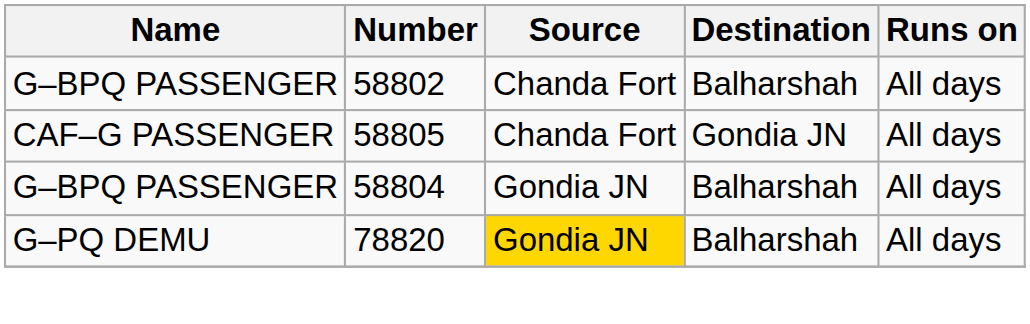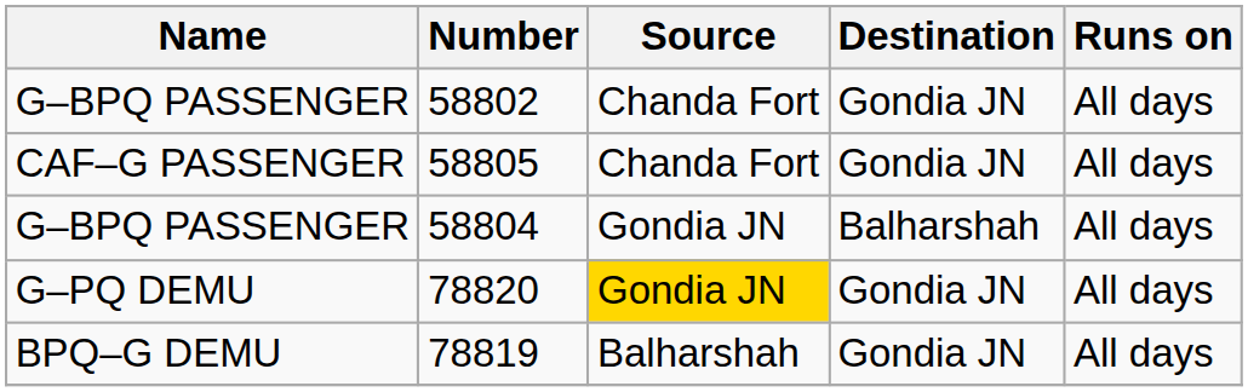 <table class="wikitable">
 <tr>
 <th>Name</th>
 <th>Number</th>
 <th>Source</th>
 <th>Destination</th>
 <th>Runs on</th>
 </tr>
 <tr>
 <td>G–BPQ PASSENGER</td>
 <td>58802</td>
 <td>Chanda Fort</td>
-<td>Balharshah</td>
+<td>Gondia JN</td>
 <td>All days</td>
 </tr>
 <tr>
 <td>CAF–G PASSENGER</td>
 <td>58805</td>
 <td>Chanda Fort</td>
 <td>Gondia JN</td>
 <td>All days</td>
 </tr>
 <tr>
 <td>G–BPQ PASSENGER</td>
 <td>58804</td>
 <td>Gondia JN</td>
 <td>Balharshah</td>
 <td>All days</td>
 </tr>
 <tr>
 <td>G–PQ DEMU</td>
 <td>78820</td>
 <td style="background: gold;">Gondia JN</td>
+<td>Gondia JN</td>
+<td>All days</td>
+</tr>
+<tr>
+<td>BPQ–G DEMU</td>
+<td>78819</td>
 <td>Balharshah</td>
+<td>Gondia JN</td>
 <td>All days</td>
 </tr>
 <tr>
 </tr>
 </table>
